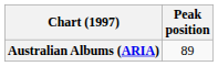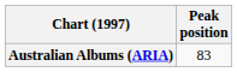 <table class="wikitable plainrowheaders" style="text-align:center">
 <tr>
 <th scope="col">Chart (1997)</th>
 <th scope="col">Peak<br>position</th>
 </tr>
 <tr>
 <th scope="row">Australian Albums (<a href='#'>ARIA</a>)</th>
-<td>89</td>
+<td>83</td>
 </tr>
 </table>
